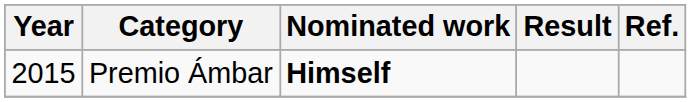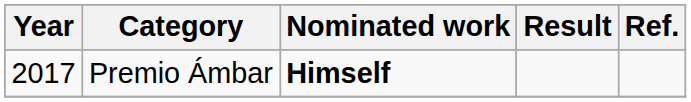 <table class="wikitable sortable">
 <tr>
 <th>Year</th>
 <th>Category</th>
 <th>Nominated work</th>
 <th>Result</th>
 <th>Ref.</th>
 </tr>
 <tr>
-<td>2015</td>
+<td>2017</td>
 <td>Premio Ámbar</td>
 <td><strong>Himself</strong></td>
 <td></td>
 <td></td>
 </tr>
 <tr>
 </tr>
 </table>
